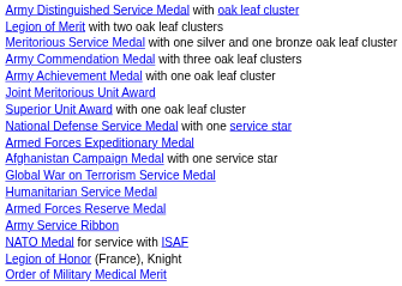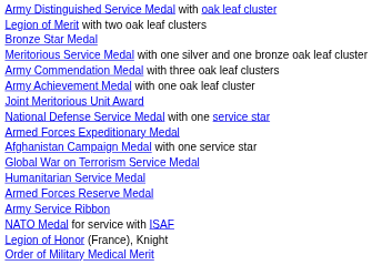 <table>
 <tr>
 <td></td>
 <td><a href='#'>Army Distinguished Service Medal</a> with <a href='#'>oak leaf cluster</a></td>
 </tr>
 <tr>
 <td></td>
 <td><a href='#'>Legion of Merit</a> with two oak leaf clusters</td>
+</tr>
+<tr>
+<td></td>
+<td><a href='#'>Bronze Star Medal</a></td>
 </tr>
 <tr>
 <td></td>
 <td><a href='#'>Meritorious Service Medal</a> with one silver and one bronze oak leaf cluster</td>
 </tr>
 <tr>
 <td></td>
 <td><a href='#'>Army Commendation Medal</a> with three oak leaf clusters</td>
 </tr>
 <tr>
 <td></td>
 <td><a href='#'>Army Achievement Medal</a> with one oak leaf cluster</td>
 </tr>
 <tr>
 <td></td>
 <td><a href='#'>Joint Meritorious Unit Award</a></td>
-</tr>
-<tr>
-<td></td>
-<td><a href='#'>Superior Unit Award</a> with one oak leaf cluster</td>
 </tr>
 <tr>
 <td></td>
 <td><a href='#'>National Defense Service Medal</a> with one <a href='#'>service star</a></td>
 </tr>
 <tr>
 <td></td>
 <td><a href='#'>Armed Forces Expeditionary Medal</a></td>
 </tr>
 <tr>
 <td></td>
 <td><a href='#'>Afghanistan Campaign Medal</a> with one service star</td>
 </tr>
 <tr>
 <td></td>
 <td><a href='#'>Global War on Terrorism Service Medal</a></td>
 </tr>
 <tr>
 <td></td>
 <td><a href='#'>Humanitarian Service Medal</a></td>
 </tr>
 <tr>
 <td></td>
 <td><a href='#'>Armed Forces Reserve Medal</a></td>
 </tr>
 <tr>
 <td></td>
 <td><a href='#'>Army Service Ribbon</a></td>
 </tr>
 <tr>
 <td></td>
 <td><a href='#'>NATO Medal</a> for service with <a href='#'>ISAF</a></td>
 </tr>
 <tr>
 <td></td>
 <td><a href='#'>Legion of Honor</a> (France), Knight</td>
 </tr>
 <tr>
 <td></td>
 <td><a href='#'>Order of Military Medical Merit</a></td>
 </tr>
 </table>
